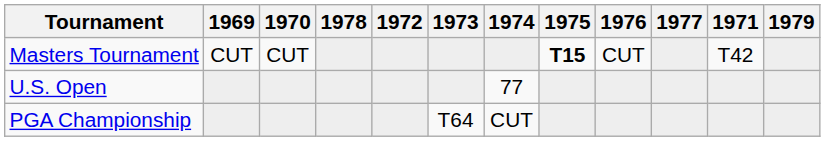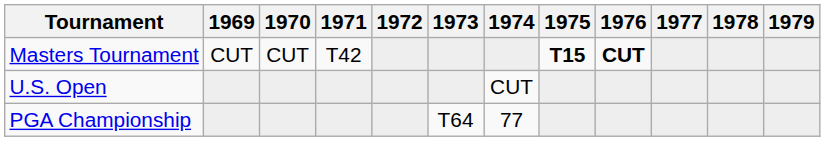 <table class="wikitable" style="font-size:95%;text-align:center;">
 <tr>
 <th>Tournament</th>
 <th>1969</th>
 <th>1970</th>
-<th>1978</th>
+<th>1971</th>
 <th>1972</th>
 <th>1973</th>
 <th>1974</th>
 <th>1975</th>
 <th>1976</th>
 <th>1977</th>
-<th>1971</th>
+<th>1978</th>
 <th>1979</th>
 </tr>
 <tr>
 <td align=left><a href='#'>Masters Tournament</a></td>
 <td>CUT</td>
 <td>CUT</td>
-<td style="background:#eeeeee;"></td>
+<td>T42</td>
 <td style="background:#eeeeee;"></td>
 <td style="background:#eeeeee;"></td>
 <td style="background:#eeeeee;"></td>
 <td><strong>T15</strong></td>
-<td>CUT</td>
+<td><strong>CUT</strong></td>
 <td style="background:#eeeeee;"></td>
-<td>T42</td>
+<td style="background:#eeeeee;"></td>
 <td style="background:#eeeeee;"></td>
 </tr>
 <tr>
 <td align=left><a href='#'>U.S. Open</a></td>
 <td style="background:#eeeeee;"></td>
 <td style="background:#eeeeee;"></td>
 <td style="background:#eeeeee;"></td>
 <td style="background:#eeeeee;"></td>
 <td style="background:#eeeeee;"></td>
-<td>77</td>
+<td>CUT</td>
 <td style="background:#eeeeee;"></td>
 <td style="background:#eeeeee;"></td>
 <td style="background:#eeeeee;"></td>
 <td style="background:#eeeeee;"></td>
 <td style="background:#eeeeee;"></td>
 </tr>
 <tr>
 <td align=left><a href='#'>PGA Championship</a></td>
 <td style="background:#eeeeee;"></td>
 <td style="background:#eeeeee;"></td>
 <td style="background:#eeeeee;"></td>
 <td style="background:#eeeeee;"></td>
 <td>T64</td>
-<td>CUT</td>
+<td>77</td>
 <td style="background:#eeeeee;"></td>
 <td style="background:#eeeeee;"></td>
 <td style="background:#eeeeee;"></td>
 <td style="background:#eeeeee;"></td>
 <td style="background:#eeeeee;"></td>
 </tr>
 </table>
